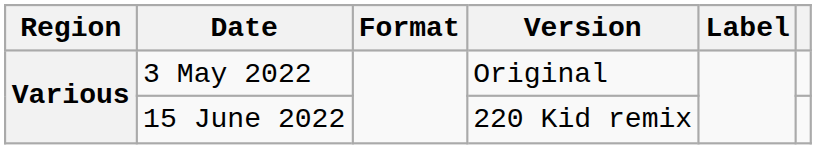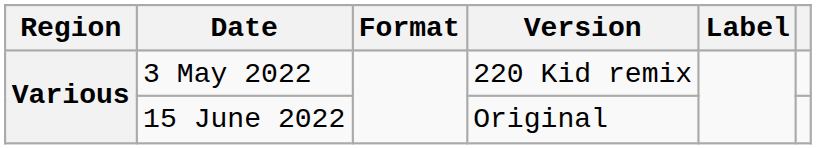 <table class="wikitable plainrowheaders">
 <tr>
 <th scope="col">Region</th>
 <th scope="col">Date</th>
 <th scope="col">Format</th>
 <th scope="col">Version</th>
 <th scope="col">Label</th>
 <th scope="col"></th>
 </tr>
 <tr>
 <th scope="row" rowspan="2">Various</th>
 <td>3 May 2022</td>
 <td rowspan="2"></td>
-<td>Original</td>
+<td>220 Kid remix</td>
 <td rowspan="2"></td>
 <td></td>
 </tr>
 <tr>
 <td>15 June 2022</td>
-<td>220 Kid remix</td>
+<td>Original</td>
 <td></td>
 </tr>
 </table>
